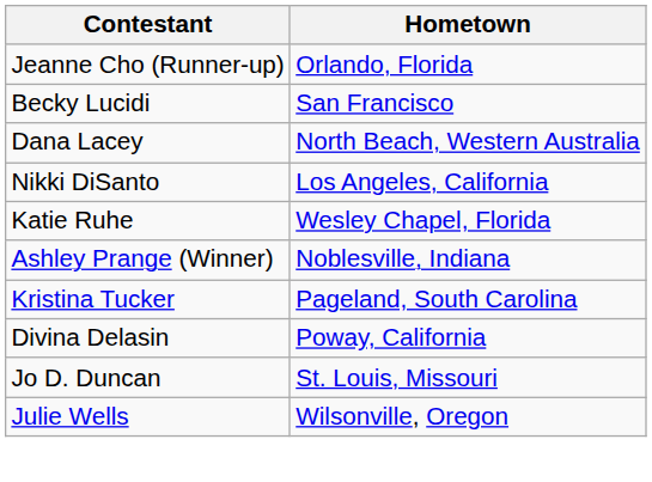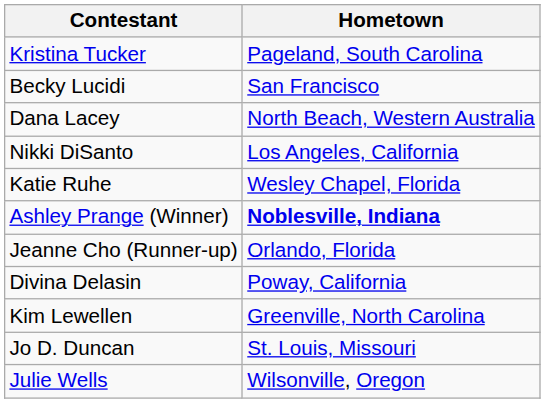 <table class="wikitable">
 <tr>
 <th>Contestant</th>
 <th>Hometown</th>
 </tr>
 <tr>
-<td>Jeanne Cho (Runner-up)</td>
-<td><a href='#'>Orlando, Florida</a></td>
+<td><a href='#'>Kristina Tucker</a></td>
+<td><a href='#'>Pageland, South Carolina</a></td>
 </tr>
 <tr>
 <td>Becky Lucidi</td>
 <td><a href='#'>San Francisco</a></td>
 </tr>
 <tr>
 <td>Dana Lacey</td>
 <td><a href='#'>North Beach, Western Australia</a></td>
 </tr>
 <tr>
 <td>Nikki DiSanto</td>
 <td><a href='#'>Los Angeles, California</a></td>
 </tr>
 <tr>
 <td>Katie Ruhe</td>
 <td><a href='#'>Wesley Chapel, Florida</a></td>
 </tr>
 <tr>
 <td><a href='#'>Ashley Prange</a> (Winner)</td>
-<td><a href='#'>Noblesville, Indiana</a></td>
+<td><strong><a href='#'>Noblesville, Indiana</a></strong></td>
 </tr>
 <tr>
-<td><a href='#'>Kristina Tucker</a></td>
-<td><a href='#'>Pageland, South Carolina</a></td>
+<td>Jeanne Cho (Runner-up)</td>
+<td><a href='#'>Orlando, Florida</a></td>
 </tr>
 <tr>
 <td>Divina Delasin</td>
 <td><a href='#'>Poway, California</a></td>
+</tr>
+<tr>
+<td>Kim Lewellen</td>
+<td><a href='#'>Greenville, North Carolina</a></td>
 </tr>
 <tr>
 <td>Jo D. Duncan</td>
 <td><a href='#'>St. Louis, Missouri</a></td>
 </tr>
 <tr>
 <td><a href='#'>Julie Wells</a></td>
 <td><a href='#'>Wilsonville</a>, <a href='#'>Oregon</a></td>
 </tr>
 </table>
